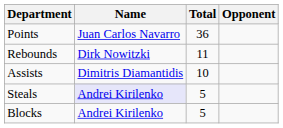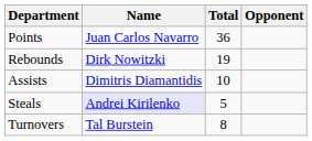 <table class=wikitable>
 <tr>
 <th>Department</th>
 <th>Name</th>
 <th>Total</th>
 <th>Opponent</th>
 </tr>
 <tr>
 <td>Points</td>
 <td> <a href='#'>Juan Carlos Navarro</a></td>
 <td align=center>36</td>
 <td></td>
 </tr>
 <tr>
 <td>Rebounds</td>
 <td> <a href='#'>Dirk Nowitzki</a></td>
-<td align=center>11</td>
+<td align=center>19</td>
 <td></td>
 </tr>
 <tr>
 <td>Assists</td>
 <td> <a href='#'>Dimitris Diamantidis</a></td>
 <td align=center>10</td>
 <td></td>
 </tr>
 <tr>
 <td>Steals</td>
 <td style="background: lavender;"> <a href='#'>Andrei Kirilenko</a></td>
 <td align=center>5</td>
 <td></td>
 </tr>
 <tr>
-<td>Blocks</td>
-<td> <a href='#'>Andrei Kirilenko</a></td>
-<td align=center>5</td>
+<td>Turnovers</td>
+<td> <a href='#'>Tal Burstein</a></td>
+<td align=center>8</td>
 <td></td>
 </tr>
 </table>
